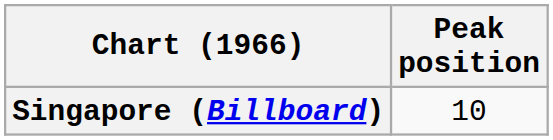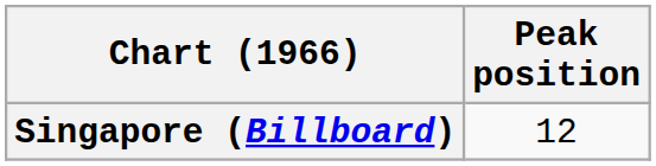 <table class="wikitable sortable plainrowheaders">
 <tr>
 <th scope="col">Chart (1966)</th>
 <th scope="col">Peak<br>position</th>
 </tr>
 <tr>
 <th scope="row">Singapore (<a href='#'><em>Billboard</em></a>)</th>
-<td style="text-align:center;">10</td>
+<td style="text-align:center;">12</td>
 </tr>
 </table>
